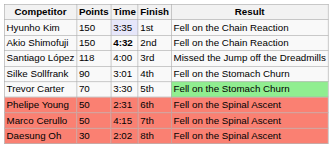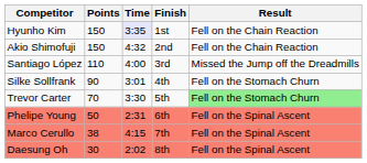 <table class="wikitable sortable">
 <tr>
 <th>Competitor</th>
 <th>Points</th>
 <th>Time</th>
 <th>Finish</th>
 <th>Result</th>
 </tr>
 <tr>
 <td>Hyunho Kim</td>
 <td>150</td>
 <td style="background: lavender;">3:35</td>
 <td>1st</td>
 <td>Fell on the Chain Reaction</td>
 </tr>
 <tr>
 <td>Akio Shimofuji</td>
 <td>150</td>
-<td><strong>4:32</strong></td>
+<td>4:32</td>
 <td>2nd</td>
 <td>Fell on the Chain Reaction</td>
 </tr>
 <tr>
 <td>Santiago López</td>
-<td>118</td>
+<td>110</td>
 <td>4:00</td>
 <td>3rd</td>
 <td>Missed the Jump off the Dreadmills</td>
 </tr>
 <tr>
 <td>Silke Sollfrank</td>
 <td>90</td>
 <td>3:01</td>
 <td>4th</td>
 <td>Fell on the Stomach Churn</td>
 </tr>
 <tr>
 <td>Trevor Carter</td>
 <td>70</td>
 <td>3:30</td>
 <td>5th</td>
 <td style="background: lightgreen;">Fell on the Stomach Churn</td>
 </tr>
 <tr style="background-color:#fa8072">
 <td>Phelipe Young</td>
 <td>50</td>
 <td>2:31</td>
 <td>6th</td>
 <td>Fell on the Spinal Ascent</td>
 </tr>
 <tr style="background-color:#fa8072">
 <td>Marco Cerullo</td>
-<td>50</td>
+<td>38</td>
 <td>4:15</td>
 <td>7th</td>
 <td>Fell on the Spinal Ascent</td>
 </tr>
 <tr style="background-color:#fa8072">
 <td>Daesung Oh</td>
 <td>30</td>
 <td>2:02</td>
 <td>8th</td>
 <td>Fell on the Spinal Ascent</td>
 </tr>
 </table>
